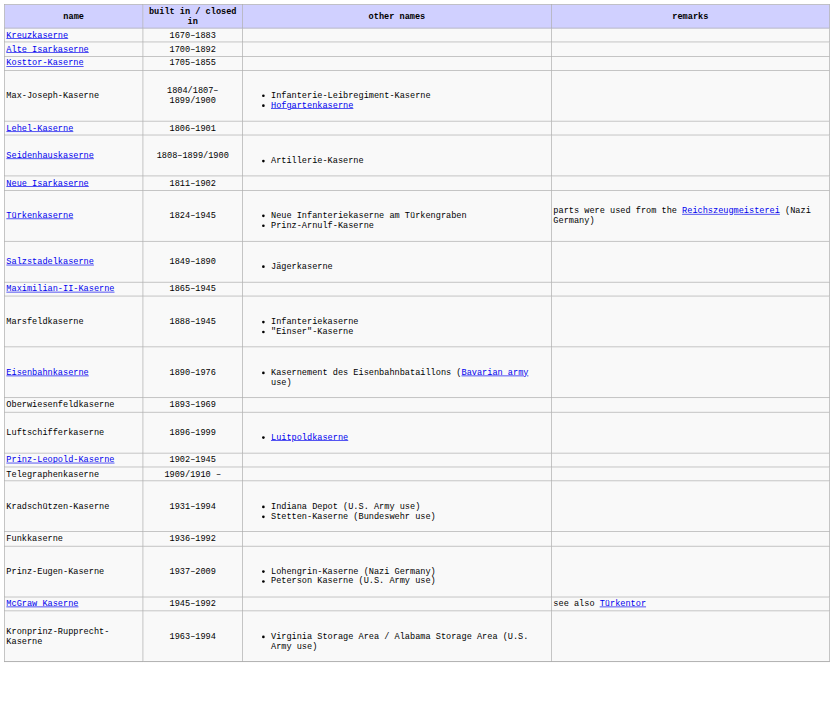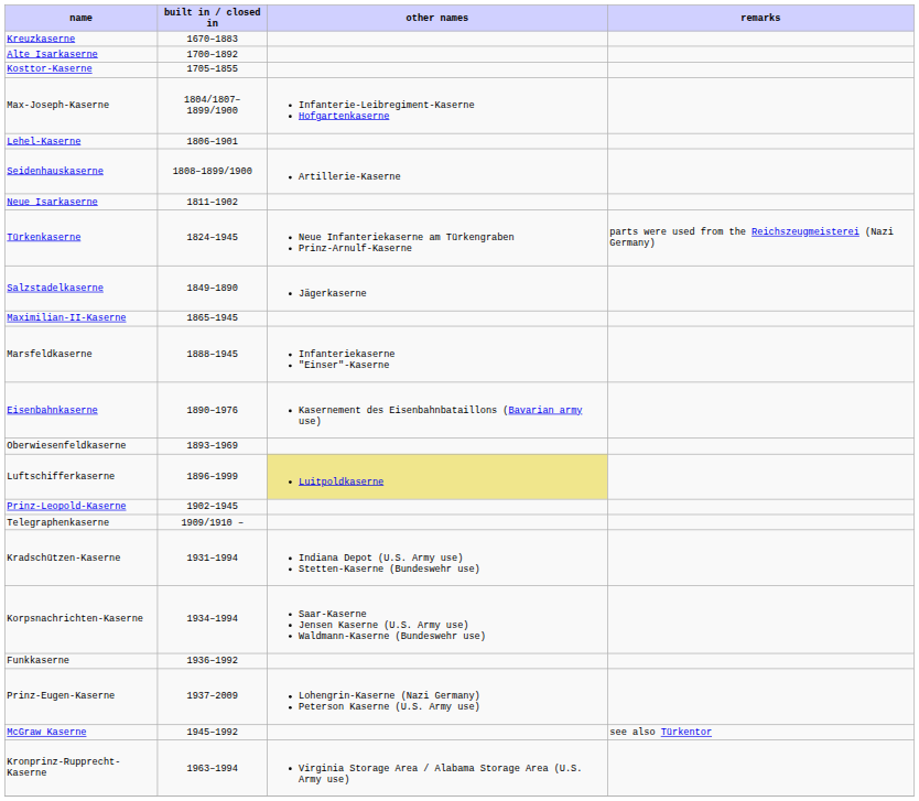 <table class="wikitable float-left" style=" margin-top: 0;">
 <tr>
 <th style="text-align: center; background: #d0d0ff;">name</th>
 <th style="text-align: center; background: #d0d0ff;">built in / closed in</th>
 <th style="text-align: center; background: #d0d0ff;">other names</th>
 <th style="text-align: center; background: #d0d0ff;">remarks</th>
 </tr>
 <tr>
 <td><a href='#'>Kreuzkaserne</a></td>
 <td align="center">1670–1883</td>
 <td></td>
 <td></td>
 </tr>
 <tr>
 <td><a href='#'>Alte Isarkaserne</a></td>
 <td align="center">1700–1892</td>
 <td></td>
 <td></td>
 </tr>
 <tr>
 <td><a href='#'>Kosttor-Kaserne</a></td>
 <td align="center">1705–1855</td>
 <td></td>
 <td></td>
 </tr>
 <tr>
 <td>Max-Joseph-Kaserne</td>
 <td align="center">1804/1807–1899/1900</td>
 <td><br><ul><li>Infanterie-Leibregiment-Kaserne</li><li><a href='#'>Hofgartenkaserne</a></li></ul></td>
 <td></td>
 </tr>
 <tr>
 <td><a href='#'>Lehel-Kaserne</a></td>
 <td align="center">1806–1901</td>
 <td></td>
 <td></td>
 </tr>
 <tr>
 <td><a href='#'>Seidenhauskaserne</a></td>
 <td align="center">1808–1899/1900</td>
 <td><br><ul><li>Artillerie-Kaserne</li></ul></td>
 <td></td>
 </tr>
 <tr>
 <td><a href='#'>Neue Isarkaserne</a></td>
 <td align="center">1811–1902</td>
 <td></td>
 <td></td>
 </tr>
 <tr>
 <td><a href='#'>Türkenkaserne</a></td>
 <td align="center">1824–1945</td>
 <td><br><ul><li>Neue Infanteriekaserne am Türkengraben</li><li>Prinz-Arnulf-Kaserne</li></ul></td>
 <td>parts were used from the <a href='#'>Reichszeugmeisterei</a> (Nazi Germany)</td>
 </tr>
 <tr>
 <td><a href='#'>Salzstadelkaserne</a></td>
 <td align="center">1849–1890</td>
 <td><br><ul><li>Jägerkaserne</li></ul></td>
 </tr>
 <tr>
 <td><a href='#'>Maximilian-II-Kaserne</a></td>
 <td align="center">1865–1945</td>
 <td></td>
 <td></td>
 </tr>
 <tr>
 <td>Marsfeldkaserne</td>
 <td align="center">1888–1945</td>
 <td><br><ul><li>Infanteriekaserne</li><li>"Einser"-Kaserne</li></ul></td>
 <td></td>
 </tr>
 <tr>
 <td><a href='#'>Eisenbahnkaserne</a></td>
 <td align="center">1890–1976</td>
 <td><br><ul><li>Kasernement des Eisenbahnbataillons (<a href='#'>Bavarian army</a> use)</li></ul></td>
 <td></td>
 </tr>
 <tr>
 <td>Oberwiesenfeldkaserne</td>
 <td align="center">1893–1969</td>
 <td></td>
 <td></td>
 </tr>
 <tr>
 <td>Luftschifferkaserne</td>
 <td align="center">1896–1999</td>
-<td><br><ul><li><a href='#'>Luitpoldkaserne</a></li></ul></td>
+<td style="background: khaki;"><br><ul><li><a href='#'>Luitpoldkaserne</a></li></ul></td>
 <td></td>
 </tr>
 <tr>
 <td><a href='#'>Prinz-Leopold-Kaserne</a></td>
 <td align="center">1902–1945</td>
 <td></td>
 <td></td>
 </tr>
 <tr>
 <td>Telegraphenkaserne</td>
 <td align="center">1909/1910 –</td>
 <td></td>
 <td></td>
 </tr>
 <tr>
 <td>Kradschützen-Kaserne</td>
 <td align="center">1931–1994</td>
 <td><br><ul><li>Indiana Depot (U.S. Army use)</li><li>Stetten-Kaserne (Bundeswehr use)</li></ul></td>
+<td></td>
+</tr>
+<tr>
+<td>Korpsnachrichten-Kaserne</td>
+<td align="center">1934–1994</td>
+<td><br><ul><li>Saar-Kaserne</li><li>Jensen Kaserne (U.S. Army use)</li><li>Waldmann-Kaserne (Bundeswehr use)</li></ul></td>
 <td></td>
 </tr>
 <tr>
 <td>Funkkaserne</td>
 <td align="center">1936–1992</td>
 <td></td>
 </tr>
 <tr>
 <td>Prinz-Eugen-Kaserne</td>
 <td align="center">1937–2009</td>
 <td><br><ul><li>Lohengrin-Kaserne (Nazi Germany)</li><li>Peterson Kaserne (U.S. Army use)</li></ul></td>
 <td></td>
 </tr>
 <tr>
 <td><a href='#'>McGraw Kaserne</a></td>
 <td align="center">1945–1992</td>
 <td></td>
 <td>see also <a href='#'>Türkentor</a></td>
 </tr>
 <tr>
 <td>Kronprinz-Rupprecht-Kaserne</td>
 <td align="center">1963–1994</td>
 <td><br><ul><li>Virginia Storage Area / Alabama Storage Area (U.S. Army use)</li></ul></td>
 <td></td>
 </tr>
 <tr>
 </tr>
 </table>
